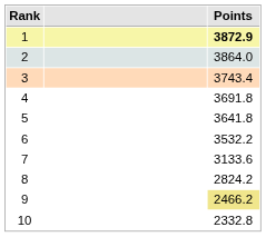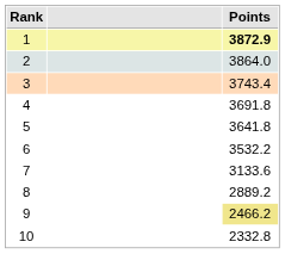 <table cellspacing="1" cellpadding="3" style="border:1px solid #AAAAAA;font-size:86%">
 <tr style="background-color: #E4E4E4;">
 <th style="border-bottom:1px solid #AAAAAA; width: 10px;">Rank</th>
 <th style="border-bottom:1px solid #AAAAAA; width: 170px;"></th>
 <th style="border-bottom:1px solid #AAAAAA; width: 50px;">Points</th>
 </tr>
 <tr style="background:#f7f6a8;">
 <td align=center>1</td>
 <td><strong></strong></td>
 <td align=center><strong>3872.9</strong></td>
 </tr>
 <tr style="background:#dce5e5;">
 <td align=center>2</td>
 <td></td>
 <td align=center>3864.0</td>
 </tr>
 <tr style="background:#ffdab9;">
 <td align=center>3</td>
 <td></td>
 <td align=center>3743.4</td>
 </tr>
 <tr>
 <td align=center>4</td>
 <td></td>
 <td align=center>3691.8</td>
 </tr>
 <tr>
 <td align=center>5</td>
 <td></td>
 <td align=center>3641.8</td>
 </tr>
 <tr>
 <td align=center>6</td>
 <td></td>
 <td align=center>3532.2</td>
 </tr>
 <tr>
 <td align=center>7</td>
 <td>  </td>
 <td align=center>3133.6</td>
 </tr>
 <tr>
 <td align=center>8</td>
 <td></td>
-<td align=center>2824.2</td>
+<td align=center>2889.2</td>
 </tr>
 <tr>
 <td align=center>9</td>
 <td></td>
 <td align=center style="background: khaki;">2466.2</td>
 </tr>
 <tr>
 <td align=center>10</td>
 <td></td>
 <td align=center>2332.8</td>
 </tr>
 </table>
